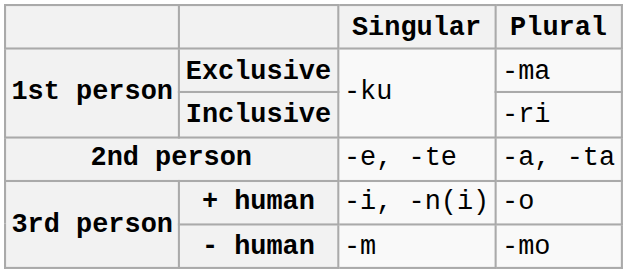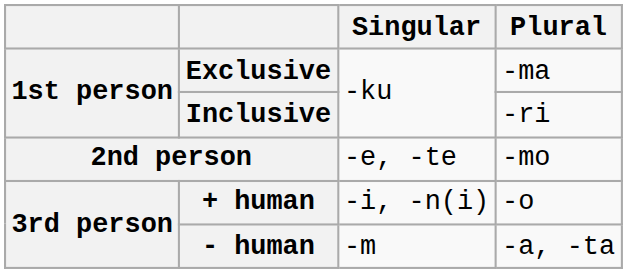 <table class="wikitable">
 <tr>
 <th></th>
 <th></th>
 <th>Singular</th>
 <th>Plural</th>
 </tr>
 <tr>
 <th rowspan="2">1st person</th>
 <th>Exclusive</th>
 <td rowspan="2">-ku</td>
 <td>-ma</td>
 </tr>
 <tr>
 <th>Inclusive</th>
 <td>-ri</td>
 </tr>
 <tr>
 <th colspan="2">2nd person</th>
 <td>-e, -te</td>
-<td>-a, -ta</td>
+<td>-mo</td>
 </tr>
 <tr>
 <th rowspan="2">3rd person</th>
 <th>+ human</th>
 <td>-i, -n(i)</td>
 <td>-o</td>
 </tr>
 <tr>
 <th>- human</th>
 <td>-m</td>
-<td>-mo</td>
+<td>-a, -ta</td>
 </tr>
 </table>
